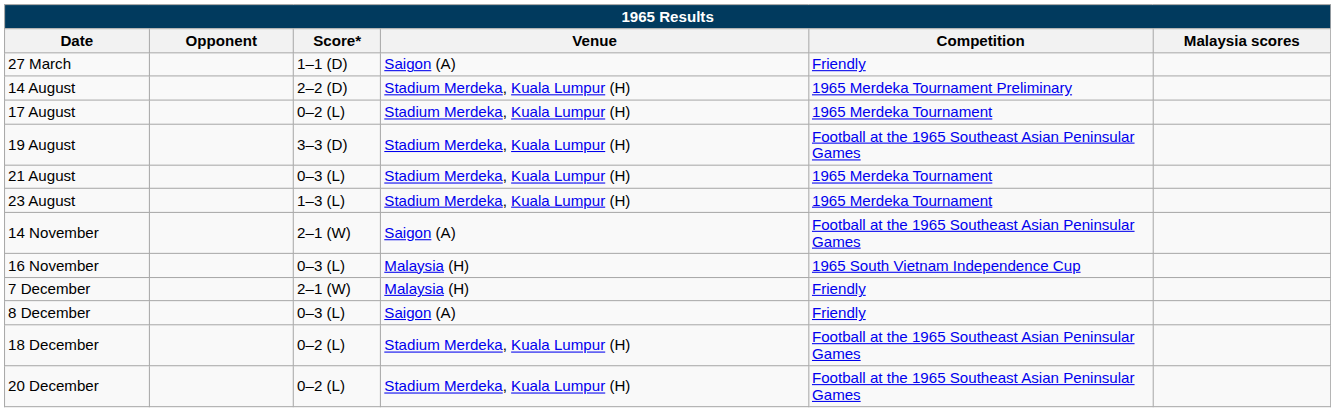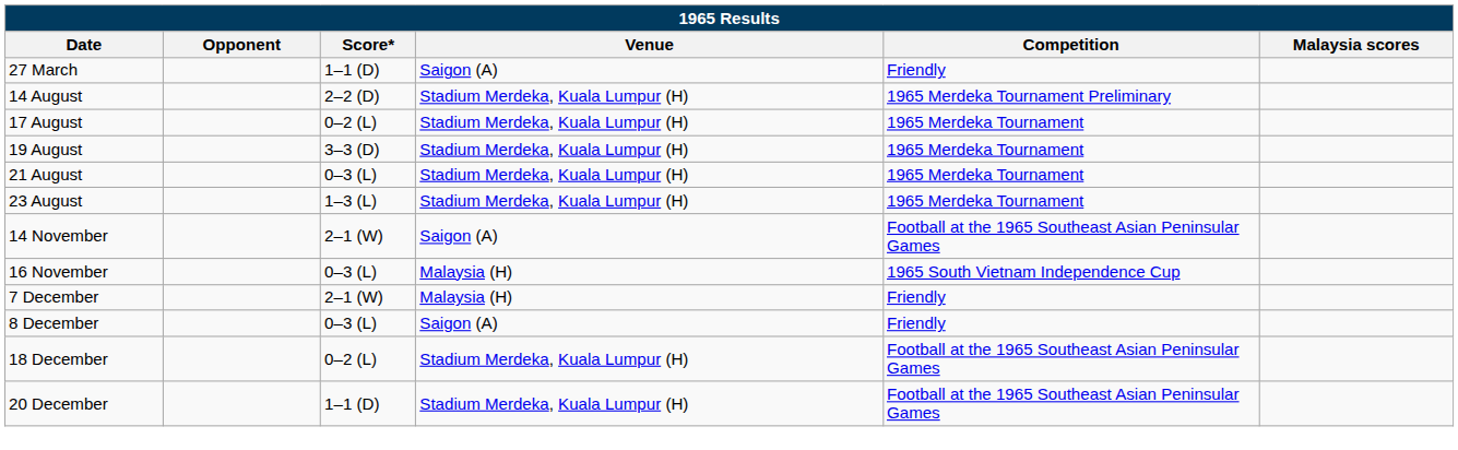 <table class="wikitable" width=100% style="text-align:left;font-size:90%;">
 <tr>
 <th colspan=9 style="background: #013A5E; color: #FFFFFF;">1965 Results</th>
 </tr>
 <tr>
 <th width=80>Date</th>
 <th width=80>Opponent</th>
 <th width=20>Score*</th>
 <th width=250>Venue</th>
 <th width=200>Competition</th>
 <th width=100>Malaysia scores</th>
 </tr>
 <tr>
 <td>27 March</td>
 <td></td>
 <td>1–1 (D)</td>
 <td><a href='#'>Saigon</a> (A)</td>
 <td><a href='#'>Friendly</a></td>
 <td></td>
 </tr>
 <tr>
 <td>14 August</td>
 <td></td>
 <td>2–2 (D)</td>
 <td><a href='#'>Stadium Merdeka</a>, <a href='#'>Kuala Lumpur</a> (H)</td>
 <td><a href='#'>1965 Merdeka Tournament Preliminary</a></td>
 <td></td>
 </tr>
 <tr>
 <td>17 August</td>
 <td></td>
 <td>0–2 (L)</td>
 <td><a href='#'>Stadium Merdeka</a>, <a href='#'>Kuala Lumpur</a> (H)</td>
 <td><a href='#'>1965 Merdeka Tournament</a></td>
 <td></td>
 </tr>
 <tr>
 <td>19 August</td>
 <td></td>
 <td>3–3 (D)</td>
 <td><a href='#'>Stadium Merdeka</a>, <a href='#'>Kuala Lumpur</a> (H)</td>
-<td><a href='#'>Football at the 1965 Southeast Asian Peninsular Games</a></td>
+<td><a href='#'>1965 Merdeka Tournament</a></td>
 <td></td>
 </tr>
 <tr>
 <td>21 August</td>
 <td></td>
 <td>0–3 (L)</td>
 <td><a href='#'>Stadium Merdeka</a>, <a href='#'>Kuala Lumpur</a> (H)</td>
 <td><a href='#'>1965 Merdeka Tournament</a></td>
 <td></td>
 </tr>
 <tr>
 <td>23 August</td>
 <td></td>
 <td>1–3 (L)</td>
 <td><a href='#'>Stadium Merdeka</a>, <a href='#'>Kuala Lumpur</a> (H)</td>
 <td><a href='#'>1965 Merdeka Tournament</a></td>
 <td></td>
 </tr>
 <tr>
 <td>14 November</td>
 <td></td>
 <td>2–1 (W)</td>
 <td><a href='#'>Saigon</a> (A)</td>
 <td><a href='#'>Football at the 1965 Southeast Asian Peninsular Games</a></td>
 <td></td>
 </tr>
 <tr>
 <td>16 November</td>
 <td></td>
 <td>0–3 (L)</td>
 <td><a href='#'>Malaysia</a> (H)</td>
 <td><a href='#'>1965 South Vietnam Independence Cup</a></td>
 <td></td>
 </tr>
 <tr>
 <td>7 December</td>
 <td></td>
 <td>2–1 (W)</td>
 <td><a href='#'>Malaysia</a> (H)</td>
 <td><a href='#'>Friendly</a></td>
 <td></td>
 </tr>
 <tr>
 <td>8 December</td>
 <td></td>
 <td>0–3 (L)</td>
 <td><a href='#'>Saigon</a> (A)</td>
 <td><a href='#'>Friendly</a></td>
 <td></td>
 </tr>
 <tr>
 <td>18 December</td>
 <td></td>
 <td>0–2 (L)</td>
 <td><a href='#'>Stadium Merdeka</a>, <a href='#'>Kuala Lumpur</a> (H)</td>
 <td><a href='#'>Football at the 1965 Southeast Asian Peninsular Games</a></td>
 <td></td>
 </tr>
 <tr>
 <td>20 December</td>
 <td></td>
-<td>0–2 (L)</td>
+<td>1–1 (D)</td>
 <td><a href='#'>Stadium Merdeka</a>, <a href='#'>Kuala Lumpur</a> (H)</td>
 <td><a href='#'>Football at the 1965 Southeast Asian Peninsular Games</a></td>
 <td></td>
 </tr>
 </table>
